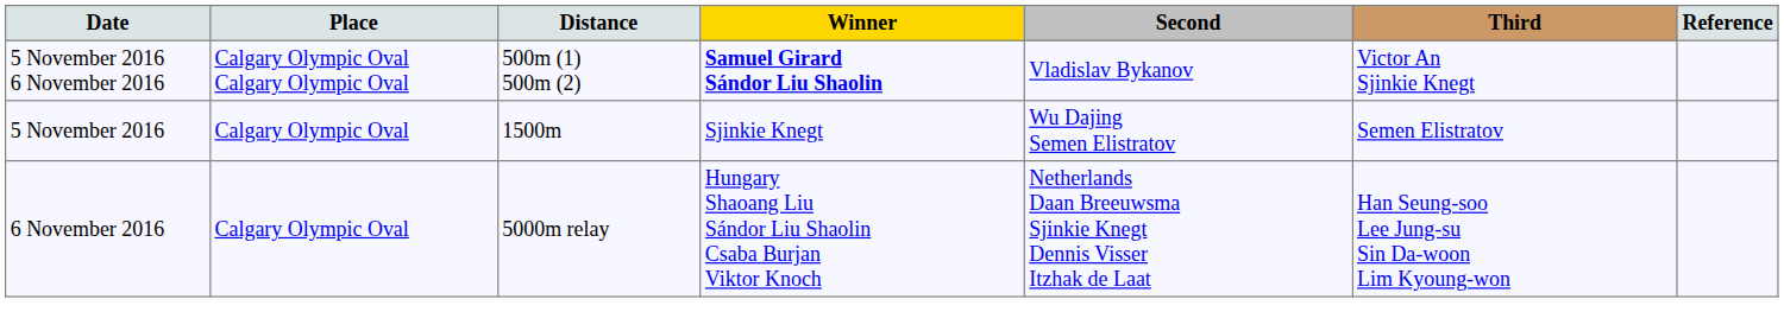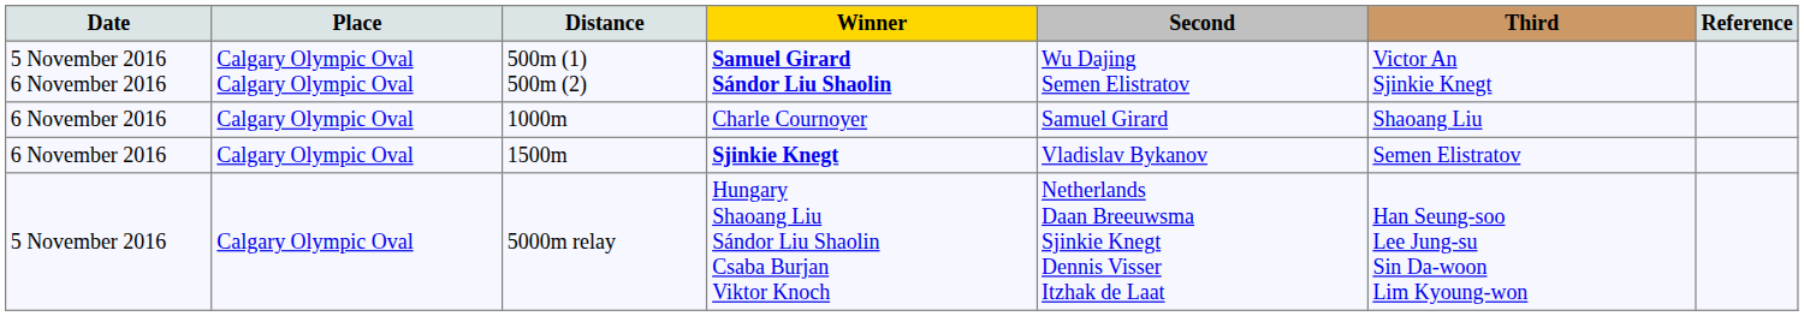 <table bgcolor="#f7f8ff" cellpadding="3" cellspacing="0" border="1" style="font-size: 95%; border: gray solid 1px; border-collapse: collapse;">
 <tr bgcolor="#CCCCCC" (1>
 <td align="center" bgcolor="#DCE5E5" width="150"><strong>Date</strong></td>
 <td align="center" bgcolor="#DCE5E5" width="220"><strong>Place</strong></td>
 <td align="center" bgcolor="#DCE5E5" width="150"><strong>Distance</strong></td>
 <td align="center" bgcolor="gold" width="250"><strong>Winner</strong></td>
 <td align="center" bgcolor="silver" width="250"><strong>Second</strong></td>
 <td align="center" bgcolor="CC9966" width="250"><strong>Third</strong></td>
 <td align="center" bgcolor="#DCE5E5" width="30"><strong>Reference</strong></td>
 </tr>
 <tr align="left">
 <td>5 November 2016<br>6 November 2016</td>
 <td><a href='#'>Calgary Olympic Oval</a><br><a href='#'>Calgary Olympic Oval</a></td>
 <td>500m (1)<br> 500m (2)</td>
 <td><strong> <a href='#'>Samuel Girard</a> <br> <a href='#'>Sándor Liu Shaolin</a></strong></td>
-<td> <a href='#'>Vladislav Bykanov</a></td>
+<td> <a href='#'>Wu Dajing</a><br> <a href='#'>Semen Elistratov</a></td>
 <td> <a href='#'>Victor An</a><br> <a href='#'>Sjinkie Knegt</a></td>
 <td><br></td>
 </tr>
 <tr align="left">
-<td>5 November 2016</td>
+<td>6 November 2016</td>
+<td><a href='#'>Calgary Olympic Oval</a></td>
+<td>1000m</td>
+<td> <a href='#'>Charle Cournoyer</a></td>
+<td> <a href='#'>Samuel Girard</a></td>
+<td> <a href='#'>Shaoang Liu</a></td>
+<td></td>
+</tr>
+<tr align="left">
+<td>6 November 2016</td>
 <td><a href='#'>Calgary Olympic Oval</a></td>
 <td>1500m</td>
-<td> <a href='#'>Sjinkie Knegt</a></td>
-<td> <a href='#'>Wu Dajing</a><br> <a href='#'>Semen Elistratov</a></td>
+<td><strong> <a href='#'>Sjinkie Knegt</a></strong></td>
+<td> <a href='#'>Vladislav Bykanov</a></td>
 <td> <a href='#'>Semen Elistratov</a></td>
 <td></td>
 </tr>
 <tr align="left">
-<td>6 November 2016</td>
+<td>5 November 2016</td>
 <td><a href='#'>Calgary Olympic Oval</a></td>
 <td>5000m relay</td>
 <td> <a href='#'>Hungary</a> <br><a href='#'>Shaoang Liu</a><br><a href='#'>Sándor Liu Shaolin</a><br><a href='#'>Csaba Burjan</a><br><a href='#'>Viktor Knoch</a></td>
 <td> <a href='#'>Netherlands</a><br><a href='#'>Daan Breeuwsma</a><br><a href='#'>Sjinkie Knegt</a><br><a href='#'>Dennis Visser</a><br><a href='#'>Itzhak de Laat</a></td>
 <td><br><a href='#'>Han Seung-soo</a><br><a href='#'>Lee Jung-su</a><br><a href='#'>Sin Da-woon</a><br><a href='#'>Lim Kyoung-won</a></td>
 <td></td>
 </tr>
 </table>
